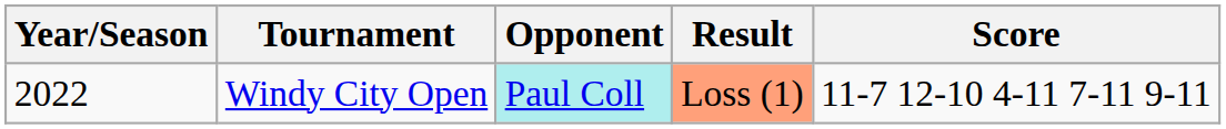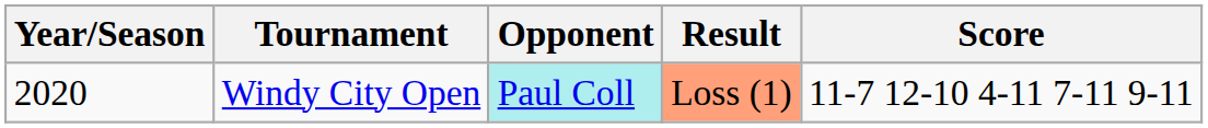 <table class="wikitable">
 <tr>
 <th>Year/Season</th>
 <th>Tournament</th>
 <th>Opponent</th>
 <th>Result</th>
 <th>Score</th>
 </tr>
 <tr>
-<td>2022</td>
+<td>2020</td>
 <td><a href='#'>Windy City Open</a></td>
 <td style="background: paleturquoise;"><a href='#'>Paul Coll</a></td>
 <td bgcolor="ffa07a">Loss (1)</td>
 <td>11-7 12-10 4-11 7-11 9-11</td>
 </tr>
 </table>
